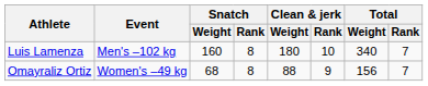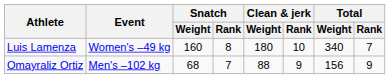 <table class=wikitable style=font-size:90%;text-align:center>
 <tr>
 <th rowspan=2>Athlete</th>
 <th rowspan=2>Event</th>
 <th colspan=2>Snatch</th>
 <th colspan=2>Clean & jerk</th>
 <th colspan=2>Total</th>
 </tr>
 <tr style=font-size:95%>
 <th>Weight</th>
 <th>Rank</th>
 <th>Weight</th>
 <th>Rank</th>
 <th>Weight</th>
 <th>Rank</th>
 </tr>
 <tr>
 <td align=left><a href='#'>Luis Lamenza</a></td>
-<td align=left><a href='#'>Men's –102 kg</a></td>
+<td align=left><a href='#'>Women's –49 kg</a></td>
 <td>160</td>
 <td>8</td>
 <td>180</td>
 <td>10</td>
 <td>340</td>
 <td>7</td>
 </tr>
 <tr>
 <td align=left><a href='#'>Omayraliz Ortiz</a></td>
-<td align=left><a href='#'>Women's –49 kg</a></td>
+<td align=left><a href='#'>Men's –102 kg</a></td>
 <td>68</td>
-<td>8</td>
+<td>7</td>
 <td>88</td>
 <td>9</td>
 <td>156</td>
-<td>7</td>
+<td>9</td>
 </tr>
 </table>
